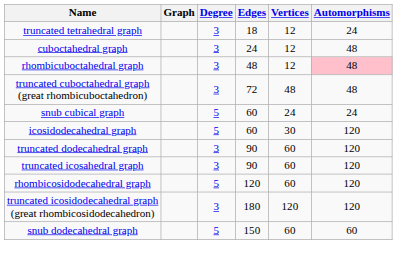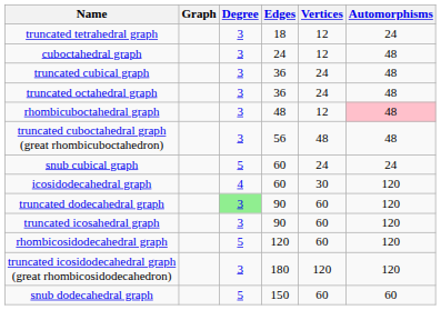 <table class="wikitable sortable" style="text-align:center">
 <tr>
 <th>Name</th>
 <th>Graph</th>
 <th><a href='#'>Degree</a></th>
 <th><a href='#'>Edges</a></th>
 <th><a href='#'>Vertices</a></th>
 <th><a href='#'>Automorphisms</a></th>
 </tr>
 <tr>
 <td><a href='#'>truncated tetrahedral graph</a></td>
 <td></td>
 <td><a href='#'>3</a></td>
 <td>18</td>
 <td>12</td>
 <td>24</td>
 </tr>
 <tr>
 <td><a href='#'>cuboctahedral graph</a></td>
 <td></td>
 <td><a href='#'>3</a></td>
 <td>24</td>
 <td>12</td>
 <td>48</td>
 </tr>
 <tr>
+<td><a href='#'>truncated cubical graph</a></td>
+<td></td>
+<td><a href='#'>3</a></td>
+<td>36</td>
+<td>24</td>
+<td>48</td>
+</tr>
+<tr>
+<td><a href='#'>truncated octahedral graph</a></td>
+<td></td>
+<td><a href='#'>3</a></td>
+<td>36</td>
+<td>24</td>
+<td>48</td>
+</tr>
+<tr>
 <td><a href='#'>rhombicuboctahedral graph</a></td>
 <td></td>
 <td><a href='#'>3</a></td>
 <td>48</td>
 <td>12</td>
 <td style="background: pink;">48</td>
 </tr>
 <tr>
 <td><a href='#'>truncated cuboctahedral graph</a><br>(great rhombicuboctahedron)</td>
 <td></td>
 <td><a href='#'>3</a></td>
-<td>72</td>
+<td>56</td>
 <td>48</td>
 <td>48</td>
 </tr>
 <tr>
 <td><a href='#'>snub cubical graph</a></td>
 <td></td>
 <td><a href='#'>5</a></td>
 <td>60</td>
 <td>24</td>
 <td>24</td>
 </tr>
 <tr>
 <td><a href='#'>icosidodecahedral graph</a></td>
 <td></td>
-<td><a href='#'>5</a></td>
+<td><a href='#'>4</a></td>
 <td>60</td>
 <td>30</td>
 <td>120</td>
 </tr>
 <tr>
 <td><a href='#'>truncated dodecahedral graph</a></td>
 <td></td>
-<td><a href='#'>3</a></td>
+<td style="background: lightgreen;"><a href='#'>3</a></td>
 <td>90</td>
 <td>60</td>
 <td>120</td>
 </tr>
 <tr>
 <td><a href='#'>truncated icosahedral graph</a></td>
 <td></td>
 <td><a href='#'>3</a></td>
 <td>90</td>
 <td>60</td>
 <td>120</td>
 </tr>
 <tr>
 <td><a href='#'>rhombicosidodecahedral graph</a></td>
 <td></td>
 <td><a href='#'>5</a></td>
 <td>120</td>
 <td>60</td>
 <td>120</td>
 </tr>
 <tr>
 <td><a href='#'>truncated icosidodecahedral graph</a><br>(great rhombicosidodecahedron)</td>
 <td></td>
 <td><a href='#'>3</a></td>
 <td>180</td>
 <td>120</td>
 <td>120</td>
 </tr>
 <tr>
 <td><a href='#'>snub dodecahedral graph</a></td>
 <td></td>
 <td><a href='#'>5</a></td>
 <td>150</td>
 <td>60</td>
 <td>60</td>
 </tr>
 </table>
